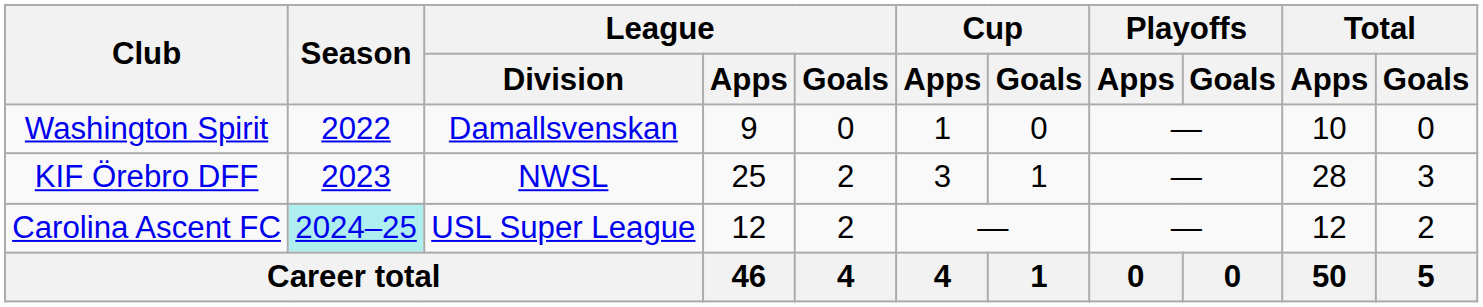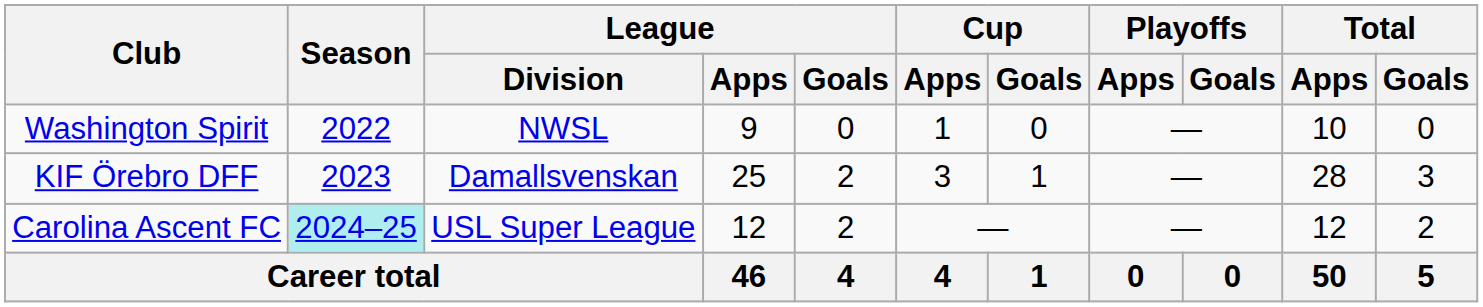 <table class="wikitable" style="text-align: center;">
 <tr>
 <th rowspan="2">Club</th>
 <th rowspan="2">Season</th>
 <th colspan="3">League</th>
 <th colspan="2">Cup</th>
 <th colspan="2">Playoffs</th>
 <th colspan="2">Total</th>
 </tr>
 <tr>
 <th>Division</th>
 <th>Apps</th>
 <th>Goals</th>
 <th>Apps</th>
 <th>Goals</th>
 <th>Apps</th>
 <th>Goals</th>
 <th>Apps</th>
 <th>Goals</th>
 </tr>
 <tr>
 <td><a href='#'>Washington Spirit</a></td>
 <td><a href='#'>2022</a></td>
-<td><a href='#'>Damallsvenskan</a></td>
+<td><a href='#'>NWSL</a></td>
 <td>9</td>
 <td>0</td>
 <td>1</td>
 <td>0</td>
 <td colspan="2">—</td>
 <td>10</td>
 <td>0</td>
 </tr>
 <tr>
 <td><a href='#'>KIF Örebro DFF</a></td>
 <td><a href='#'>2023</a></td>
-<td><a href='#'>NWSL</a></td>
+<td><a href='#'>Damallsvenskan</a></td>
 <td>25</td>
 <td>2</td>
 <td>3</td>
 <td>1</td>
 <td colspan="2">—</td>
 <td>28</td>
 <td>3</td>
 </tr>
 <tr>
 <td><a href='#'>Carolina Ascent FC</a></td>
 <td style="background: paleturquoise;"><a href='#'>2024–25</a></td>
 <td><a href='#'>USL Super League</a></td>
 <td>12</td>
 <td>2</td>
 <td colspan="2">—</td>
 <td colspan="2">—</td>
 <td>12</td>
 <td>2</td>
 </tr>
 <tr>
 <th colspan="3">Career total</th>
 <th>46</th>
 <th>4</th>
 <th>4</th>
 <th>1</th>
 <th>0</th>
 <th>0</th>
 <th>50</th>
 <th>5</th>
 </tr>
 </table>
